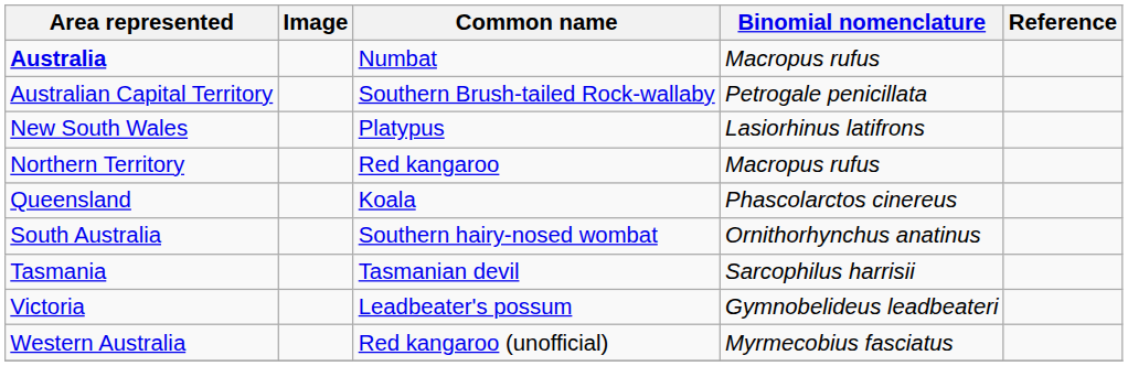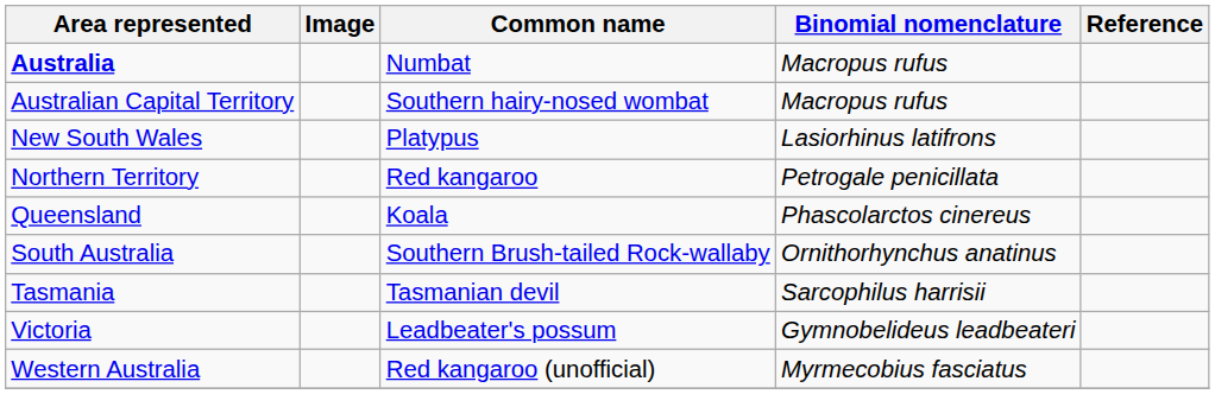 <table class="wikitable">
 <tr>
 <th>Area represented</th>
 <th>Image</th>
 <th>Common name</th>
 <th><a href='#'>Binomial nomenclature</a></th>
 <th>Reference</th>
 </tr>
 <tr>
 <td><strong><a href='#'>Australia</a></strong></td>
 <td></td>
 <td><a href='#'>Numbat</a></td>
 <td><em>Macropus rufus</em></td>
 <td></td>
 </tr>
 <tr>
 <td><a href='#'>Australian Capital Territory</a></td>
 <td></td>
-<td><a href='#'>Southern Brush-tailed Rock-wallaby</a></td>
-<td><em>Petrogale penicillata</em></td>
+<td><a href='#'>Southern hairy-nosed wombat</a></td>
+<td><em>Macropus rufus</em></td>
 <td></td>
 </tr>
 <tr>
 <td><a href='#'>New South Wales</a></td>
 <td></td>
 <td><a href='#'>Platypus</a></td>
 <td><em>Lasiorhinus latifrons</em></td>
 <td></td>
 </tr>
 <tr>
 <td><a href='#'>Northern Territory</a></td>
 <td></td>
 <td><a href='#'>Red kangaroo</a></td>
-<td><em>Macropus rufus</em></td>
+<td><em>Petrogale penicillata</em></td>
 <td></td>
 </tr>
 <tr>
 <td><a href='#'>Queensland</a></td>
 <td></td>
 <td><a href='#'>Koala</a></td>
 <td><em>Phascolarctos cinereus</em></td>
 <td></td>
 </tr>
 <tr>
 <td><a href='#'>South Australia</a></td>
 <td></td>
-<td><a href='#'>Southern hairy-nosed wombat</a></td>
+<td><a href='#'>Southern Brush-tailed Rock-wallaby</a></td>
 <td><em>Ornithorhynchus anatinus</em></td>
 <td></td>
 </tr>
 <tr>
 <td><a href='#'>Tasmania</a></td>
 <td></td>
 <td><a href='#'>Tasmanian devil</a></td>
 <td><em>Sarcophilus harrisii</em></td>
 <td></td>
 </tr>
 <tr>
 <td><a href='#'>Victoria</a></td>
 <td></td>
 <td><a href='#'>Leadbeater's possum</a></td>
 <td><em>Gymnobelideus leadbeateri</em></td>
 <td></td>
 </tr>
 <tr>
 <td><a href='#'>Western Australia</a></td>
 <td></td>
 <td><a href='#'>Red kangaroo</a> (unofficial)</td>
 <td><em>Myrmecobius fasciatus</em></td>
 <td></td>
 </tr>
 <tr>
 </tr>
 </table>
